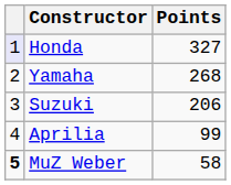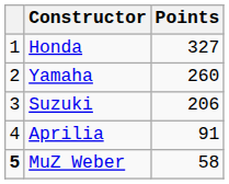 <table class="wikitable" style="font-size: 95%;">
 <tr>
 <th></th>
 <th>Constructor</th>
 <th>Points</th>
 </tr>
 <tr>
-<td align=center style="background: lavender;">1</td>
+<td align=center>1</td>
 <td> <a href='#'>Honda</a></td>
 <td align=right>327</td>
 </tr>
 <tr>
 <td align=center>2</td>
 <td> <a href='#'>Yamaha</a></td>
-<td align=right>268</td>
+<td align=right>260</td>
 </tr>
 <tr>
 <td align=center>3</td>
 <td> <a href='#'>Suzuki</a></td>
 <td align=right>206</td>
 </tr>
 <tr>
 <td align=center>4</td>
 <td> <a href='#'>Aprilia</a></td>
-<td align=right>99</td>
+<td align=right>91</td>
 </tr>
 <tr>
 <td align=center><strong>5</strong></td>
 <td> <a href='#'>MuZ Weber</a></td>
 <td align=right>58</td>
 </tr>
 </table>
